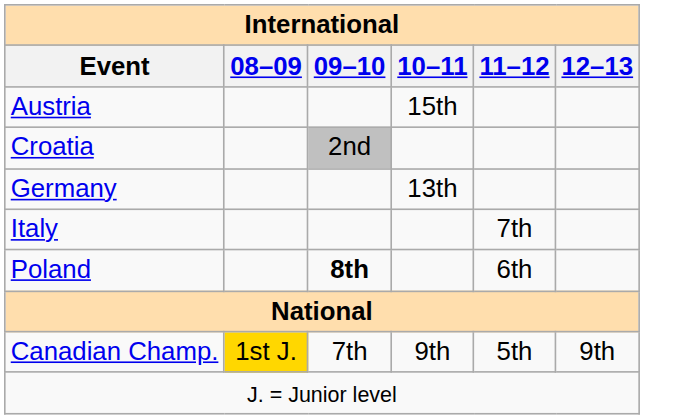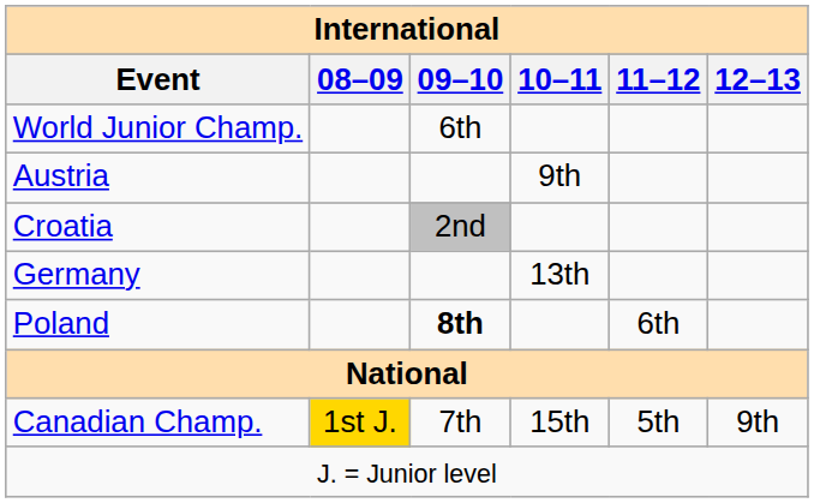 <table class= "wikitable" style="text-align:center">
 <tr>
 <th style="background-color: #ffdead; " colspan=6 align=center>International</th>
 </tr>
 <tr>
 <th>Event</th>
 <th><a href='#'>08–09</a></th>
 <th><a href='#'>09–10</a></th>
 <th><a href='#'>10–11</a></th>
 <th><a href='#'>11–12</a></th>
 <th><a href='#'>12–13</a></th>
 </tr>
 <tr>
+<td align=left><a href='#'>World Junior Champ.</a></td>
+<td></td>
+<td>6th</td>
+<td></td>
+<td></td>
+<td></td>
+</tr>
+<tr>
 <td align=left> <a href='#'>Austria</a></td>
 <td></td>
 <td></td>
-<td>15th</td>
+<td>9th</td>
 <td></td>
 <td></td>
 </tr>
 <tr>
 <td align=left> <a href='#'>Croatia</a></td>
 <td></td>
 <td bgcolor=silver>2nd</td>
 <td></td>
 <td></td>
 <td></td>
 </tr>
 <tr>
 <td align=left> <a href='#'>Germany</a></td>
 <td></td>
 <td></td>
 <td>13th</td>
 <td></td>
 <td></td>
 </tr>
 <tr>
-<td align=left> <a href='#'>Italy</a></td>
-<td></td>
-<td></td>
-<td></td>
-<td>7th</td>
-<td></td>
-</tr>
-<tr>
 <td align=left> <a href='#'>Poland</a></td>
 <td></td>
 <td><strong>8th</strong></td>
 <td></td>
 <td>6th</td>
 <td></td>
 </tr>
 <tr>
 <th style="background-color: #ffdead; " colspan=6 align=center>National</th>
 </tr>
 <tr>
 <td align=left><a href='#'>Canadian Champ.</a></td>
 <td bgcolor=gold>1st J.</td>
 <td>7th</td>
-<td>9th</td>
+<td>15th</td>
 <td>5th</td>
 <td>9th</td>
 </tr>
 <tr>
 <td colspan=6 align=center><small> J. = Junior level </small></td>
 </tr>
 </table>
